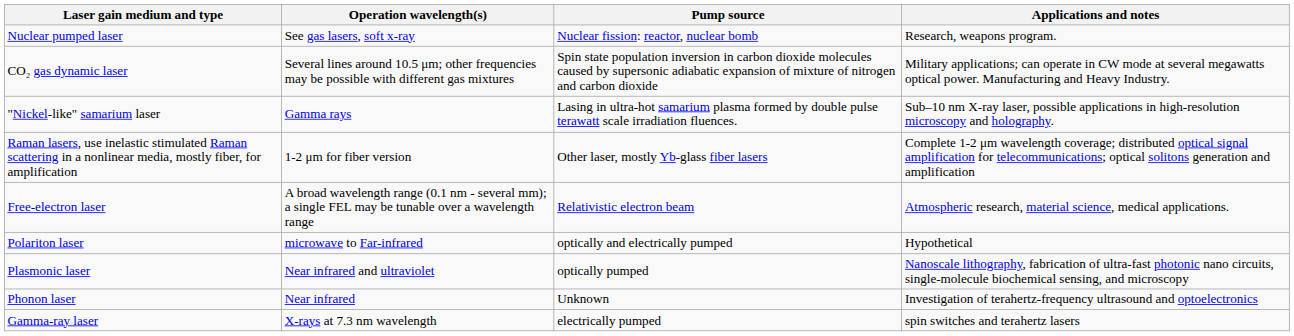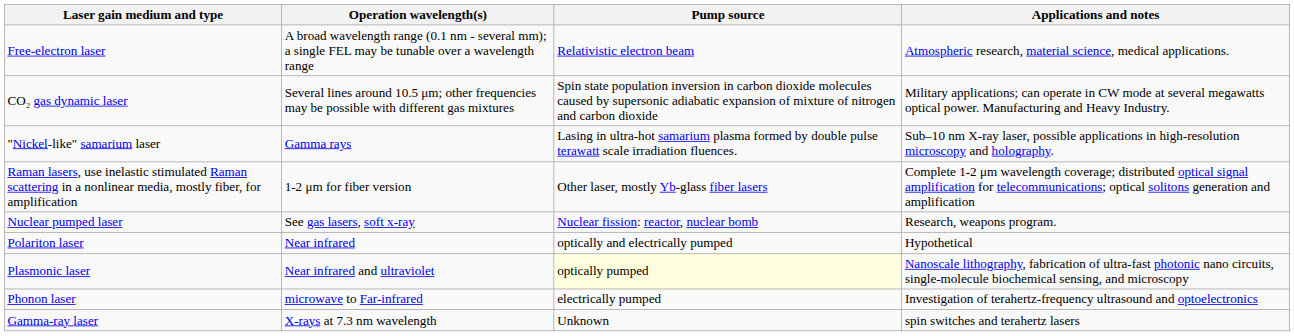 <table class="wikitable sortable">
 <tr>
 <th>Laser gain medium and type</th>
 <th class="unsortable">Operation wavelength(s)</th>
 <th class="unsortable">Pump source</th>
 <th class="unsortable">Applications and notes</th>
 </tr>
 <tr>
-<td><a href='#'>Nuclear pumped laser</a></td>
-<td>See <a href='#'>gas lasers</a>, <a href='#'>soft x-ray</a></td>
-<td><a href='#'>Nuclear fission</a>: <a href='#'>reactor</a>, <a href='#'>nuclear bomb</a></td>
-<td>Research, weapons program.</td>
+<td><a href='#'>Free-electron laser</a></td>
+<td>A broad wavelength range (0.1 nm - several mm); a single FEL may be tunable over a wavelength range</td>
+<td><a href='#'>Relativistic electron beam</a></td>
+<td><a href='#'>Atmospheric</a> research, <a href='#'>material science</a>, medical applications.</td>
 </tr>
 <tr>
 <td>CO₂ <a href='#'>gas dynamic laser</a></td>
 <td>Several lines around 10.5 μm; other frequencies may be possible with different gas mixtures</td>
 <td>Spin state population inversion in carbon dioxide molecules caused by supersonic adiabatic expansion of mixture of nitrogen and carbon dioxide</td>
 <td>Military applications; can operate in CW mode at several megawatts optical power. Manufacturing and Heavy Industry.</td>
 </tr>
 <tr>
 <td>"<a href='#'>Nickel</a>-like" <a href='#'>samarium</a> laser</td>
 <td><a href='#'>Gamma rays</a></td>
 <td>Lasing in ultra-hot <a href='#'>samarium</a> plasma formed by double pulse <a href='#'>terawatt</a> scale irradiation fluences.</td>
 <td>Sub–10 nm X-ray laser, possible applications in high-resolution <a href='#'>microscopy</a> and <a href='#'>holography</a>.</td>
 </tr>
 <tr>
 <td><a href='#'>Raman lasers</a>, use inelastic stimulated <a href='#'>Raman scattering</a> in a nonlinear media, mostly fiber, for amplification</td>
 <td>1-2 μm for fiber version</td>
 <td>Other laser, mostly <a href='#'>Yb</a>-glass <a href='#'>fiber lasers</a></td>
 <td>Complete 1-2 μm wavelength coverage; distributed <a href='#'>optical signal amplification</a> for <a href='#'>telecommunications</a>; optical <a href='#'>solitons</a> generation and amplification</td>
 </tr>
 <tr>
-<td><a href='#'>Free-electron laser</a></td>
-<td>A broad wavelength range (0.1 nm - several mm); a single FEL may be tunable over a wavelength range</td>
-<td><a href='#'>Relativistic electron beam</a></td>
-<td><a href='#'>Atmospheric</a> research, <a href='#'>material science</a>, medical applications.</td>
+<td><a href='#'>Nuclear pumped laser</a></td>
+<td>See <a href='#'>gas lasers</a>, <a href='#'>soft x-ray</a></td>
+<td><a href='#'>Nuclear fission</a>: <a href='#'>reactor</a>, <a href='#'>nuclear bomb</a></td>
+<td>Research, weapons program.</td>
 </tr>
 <tr>
 <td><a href='#'>Polariton laser</a></td>
-<td><a href='#'>microwave</a> to <a href='#'>Far-infrared</a></td>
+<td><a href='#'>Near infrared</a></td>
 <td>optically and electrically pumped</td>
 <td>Hypothetical</td>
 </tr>
 <tr>
 <td><a href='#'>Plasmonic laser</a></td>
 <td><a href='#'>Near infrared</a> and <a href='#'>ultraviolet</a></td>
-<td>optically pumped</td>
+<td style="background: lightyellow;">optically pumped</td>
 <td><a href='#'>Nanoscale lithography</a>, fabrication of ultra-fast <a href='#'>photonic</a> nano circuits, single-molecule biochemical sensing, and microscopy</td>
 </tr>
 <tr>
 <td><a href='#'>Phonon laser</a></td>
-<td><a href='#'>Near infrared</a></td>
-<td>Unknown</td>
+<td><a href='#'>microwave</a> to <a href='#'>Far-infrared</a></td>
+<td>electrically pumped</td>
 <td>Investigation of terahertz-frequency ultrasound and <a href='#'>optoelectronics</a></td>
 </tr>
 <tr>
 <td><a href='#'>Gamma-ray laser</a></td>
 <td><a href='#'>X-rays</a> at 7.3 nm wavelength</td>
-<td>electrically pumped</td>
+<td>Unknown</td>
 <td>spin switches and terahertz lasers</td>
 </tr>
 </table>
